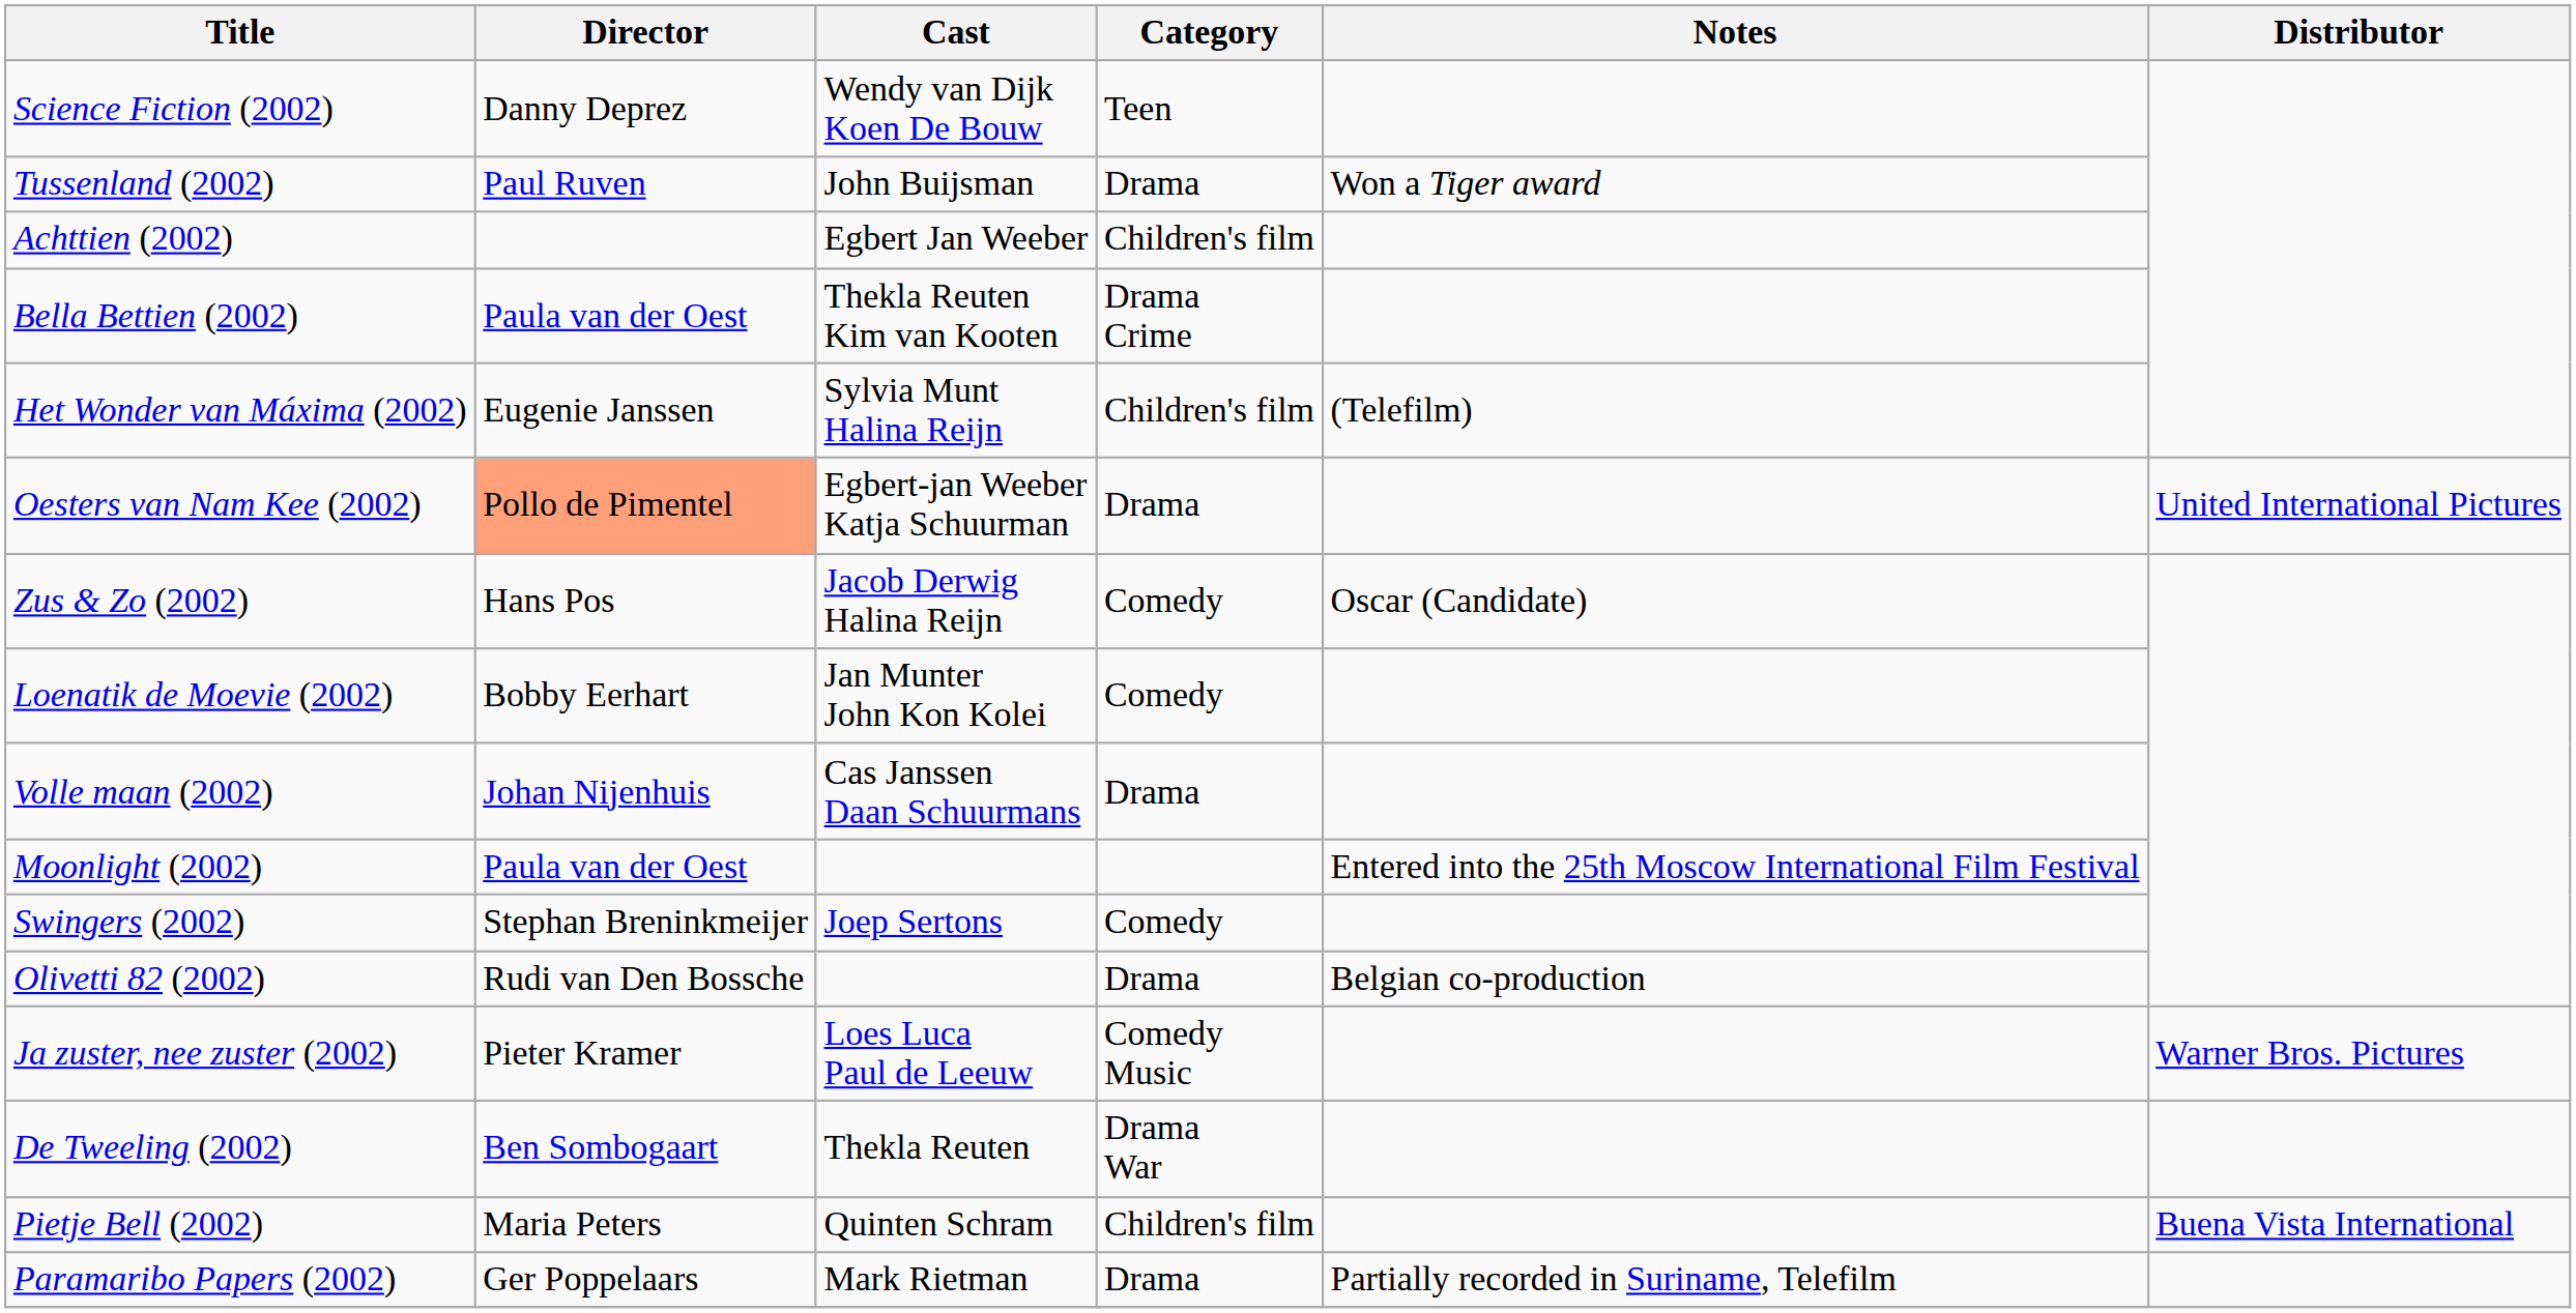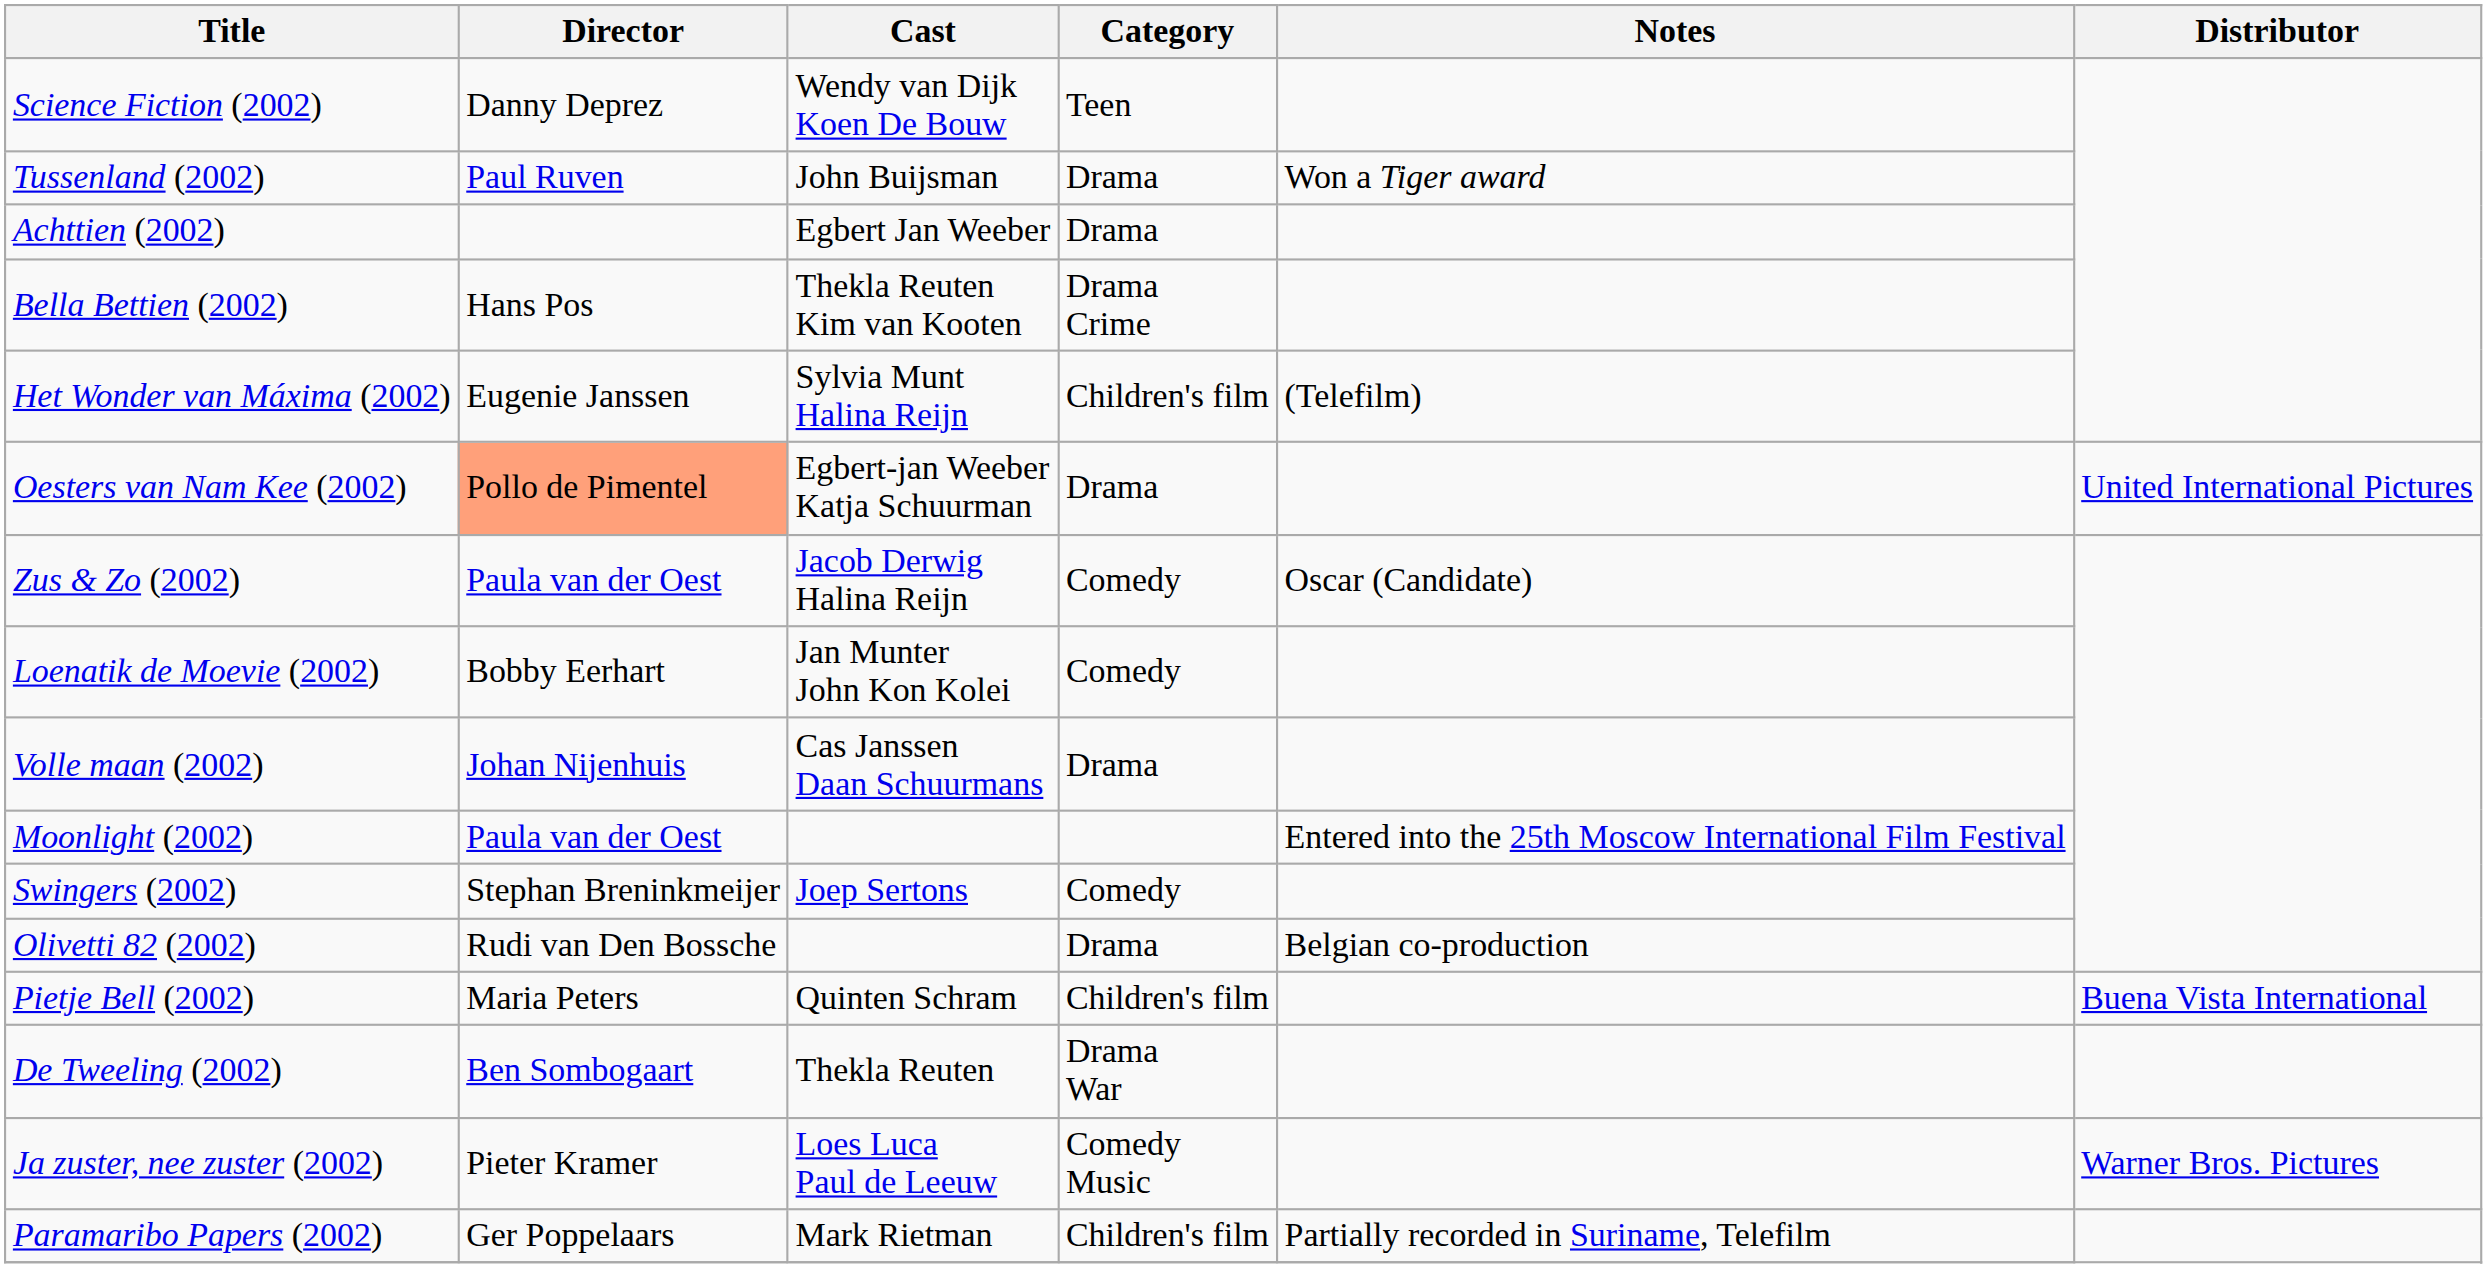 <table class="wikitable">
 <tr>
 <th>Title</th>
 <th>Director</th>
 <th>Cast</th>
 <th>Category</th>
 <th>Notes</th>
 <th>Distributor</th>
 </tr>
 <tr>
 <td><em><a href='#'>Science Fiction</a></em> (<a href='#'>2002</a>)</td>
 <td>Danny Deprez</td>
 <td>Wendy van Dijk<br><a href='#'>Koen De Bouw</a></td>
 <td>Teen</td>
 <td></td>
 </tr>
 <tr>
 <td><em><a href='#'>Tussenland</a></em> (<a href='#'>2002</a>)</td>
 <td><a href='#'>Paul Ruven</a></td>
 <td>John Buijsman</td>
 <td>Drama</td>
 <td>Won a <em>Tiger award</em></td>
 </tr>
 <tr>
 <td><em><a href='#'>Achttien</a></em> (<a href='#'>2002</a>)</td>
 <td></td>
 <td>Egbert Jan Weeber</td>
-<td>Children's film</td>
+<td>Drama</td>
 <td></td>
 </tr>
 <tr>
 <td><em><a href='#'>Bella Bettien</a></em> (<a href='#'>2002</a>)</td>
-<td><a href='#'>Paula van der Oest</a></td>
+<td>Hans Pos</td>
 <td>Thekla Reuten<br>Kim van Kooten</td>
 <td>Drama<br>Crime</td>
 <td></td>
 </tr>
 <tr>
 <td><em><a href='#'>Het Wonder van Máxima</a></em> (<a href='#'>2002</a>)</td>
 <td>Eugenie Janssen</td>
 <td>Sylvia Munt<br><a href='#'>Halina Reijn</a></td>
 <td>Children's film</td>
 <td>(Telefilm)</td>
 </tr>
 <tr>
 <td><em><a href='#'>Oesters van Nam Kee</a></em> (<a href='#'>2002</a>)</td>
 <td style="background: lightsalmon;">Pollo de Pimentel</td>
 <td>Egbert-jan Weeber<br>Katja Schuurman</td>
 <td>Drama</td>
 <td></td>
 <td><a href='#'>United International Pictures</a></td>
 </tr>
 <tr>
 <td><em><a href='#'>Zus & Zo</a></em> (<a href='#'>2002</a>)</td>
-<td>Hans Pos</td>
+<td><a href='#'>Paula van der Oest</a></td>
 <td><a href='#'>Jacob Derwig</a><br>Halina Reijn</td>
 <td>Comedy</td>
 <td>Oscar (Candidate)</td>
 </tr>
 <tr>
 <td><em><a href='#'>Loenatik de Moevie</a></em> (<a href='#'>2002</a>)</td>
 <td>Bobby Eerhart</td>
 <td>Jan Munter<br>John Kon Kolei</td>
 <td>Comedy</td>
 <td></td>
 </tr>
 <tr>
 <td><em><a href='#'>Volle maan</a></em> (<a href='#'>2002</a>)</td>
 <td><a href='#'>Johan Nijenhuis</a></td>
 <td>Cas Janssen<br><a href='#'>Daan Schuurmans</a></td>
 <td>Drama</td>
 <td></td>
 </tr>
 <tr>
 <td><em><a href='#'>Moonlight</a></em> (<a href='#'>2002</a>)</td>
 <td><a href='#'>Paula van der Oest</a></td>
 <td></td>
 <td></td>
 <td>Entered into the <a href='#'>25th Moscow International Film Festival</a></td>
 </tr>
 <tr>
 <td><em><a href='#'>Swingers</a></em> (<a href='#'>2002</a>)</td>
 <td>Stephan Breninkmeijer</td>
 <td><a href='#'>Joep Sertons</a></td>
 <td>Comedy</td>
 <td></td>
 </tr>
 <tr>
 <td><em><a href='#'>Olivetti 82</a></em> (<a href='#'>2002</a>)</td>
 <td>Rudi van Den Bossche</td>
 <td></td>
 <td>Drama</td>
 <td>Belgian co-production</td>
 </tr>
 <tr>
-<td><em><a href='#'>Ja zuster, nee zuster</a></em> (<a href='#'>2002</a>)</td>
-<td>Pieter Kramer</td>
-<td><a href='#'>Loes Luca</a><br><a href='#'>Paul de Leeuw</a></td>
-<td>Comedy<br>Music</td>
+<td><em><a href='#'>Pietje Bell</a></em> (<a href='#'>2002</a>)</td>
+<td>Maria Peters</td>
+<td>Quinten Schram</td>
+<td>Children's film</td>
 <td></td>
-<td><a href='#'>Warner Bros. Pictures</a></td>
+<td><a href='#'>Buena Vista International</a></td>
 </tr>
 <tr>
 <td><em><a href='#'>De Tweeling</a></em> (<a href='#'>2002</a>)</td>
 <td><a href='#'>Ben Sombogaart</a></td>
 <td>Thekla Reuten</td>
 <td>Drama<br>War</td>
 <td></td>
 </tr>
 <tr>
-<td><em><a href='#'>Pietje Bell</a></em> (<a href='#'>2002</a>)</td>
-<td>Maria Peters</td>
-<td>Quinten Schram</td>
-<td>Children's film</td>
+<td><em><a href='#'>Ja zuster, nee zuster</a></em> (<a href='#'>2002</a>)</td>
+<td>Pieter Kramer</td>
+<td><a href='#'>Loes Luca</a><br><a href='#'>Paul de Leeuw</a></td>
+<td>Comedy<br>Music</td>
 <td></td>
-<td><a href='#'>Buena Vista International</a></td>
+<td><a href='#'>Warner Bros. Pictures</a></td>
 </tr>
 <tr>
 <td><em><a href='#'>Paramaribo Papers</a></em> (<a href='#'>2002</a>)</td>
 <td>Ger Poppelaars</td>
 <td>Mark Rietman</td>
-<td>Drama</td>
+<td>Children's film</td>
 <td>Partially recorded in <a href='#'>Suriname</a>, Telefilm</td>
 </tr>
 <tr>
 </tr>
 </table>
